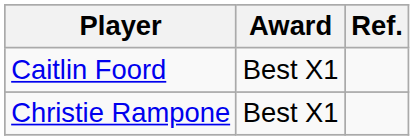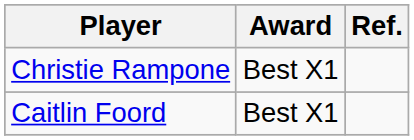 <table class="wikitable">
 <tr>
 <th>Player</th>
 <th>Award</th>
 <th>Ref.</th>
 </tr>
 <tr>
+<td> <a href='#'>Christie Rampone</a></td>
+<td>Best X1</td>
+<td></td>
+</tr>
+<tr>
 <td> <a href='#'>Caitlin Foord</a></td>
 <td>Best X1</td>
 <td></td>
 </tr>
-<tr>
-<td> <a href='#'>Christie Rampone</a></td>
-<td>Best X1</td>
-<td></td>
-</tr>
 </table>
